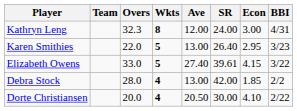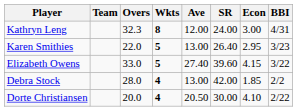 <table class="wikitable">
 <tr>
 <th>Player</th>
 <th>Team</th>
 <th>Overs</th>
 <th>Wkts</th>
 <th>Ave</th>
 <th>SR</th>
 <th>Econ</th>
 <th>BBI</th>
 </tr>
 <tr>
 <td><a href='#'>Kathryn Leng</a></td>
 <td></td>
 <td>32.3</td>
 <td><strong>8</strong></td>
 <td>12.00</td>
 <td>24.00</td>
 <td>3.00</td>
 <td>4/31</td>
 </tr>
 <tr>
 <td><a href='#'>Karen Smithies</a></td>
 <td></td>
 <td>22.0</td>
 <td><strong>5</strong></td>
 <td>13.00</td>
 <td>26.40</td>
 <td>2.95</td>
 <td>3/23</td>
 </tr>
 <tr>
 <td><a href='#'>Elizabeth Owens</a></td>
 <td></td>
 <td>33.0</td>
 <td><strong>5</strong></td>
 <td>27.40</td>
-<td>39.61</td>
+<td>39.60</td>
 <td>4.15</td>
 <td>3/22</td>
 </tr>
 <tr>
 <td><a href='#'>Debra Stock</a></td>
 <td></td>
 <td>28.0</td>
 <td><strong>4</strong></td>
 <td>13.00</td>
 <td>42.00</td>
 <td>1.85</td>
 <td>2/2</td>
 </tr>
 <tr>
 <td><a href='#'>Dorte Christiansen</a></td>
 <td></td>
 <td>20.0</td>
 <td><strong>4</strong></td>
 <td>20.50</td>
 <td>30.00</td>
 <td>4.10</td>
 <td>2/22</td>
 </tr>
 </table>
